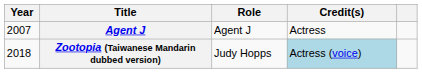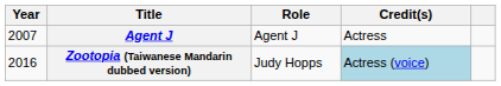 <table class="wikitable sortable plainrowheaders">
 <tr>
 <th scope="col" style="width:3em">Year</th>
 <th scope="col" style="width:20em">Title</th>
 <th scope="col" style="width:8em">Role</th>
 <th scope="col" style="width:12em">Credit(s)</th>
 <th scope="col" style="width:2em" class="unsortable"></th>
 </tr>
 <tr>
 <td>2007</td>
 <th scope="row"><em><a href='#'>Agent J</a></em></th>
 <td>Agent J</td>
 <td>Actress</td>
 <td style="text-align: center;"></td>
 </tr>
 <tr>
-<td>2018</td>
+<td>2016</td>
 <th scope="row"><em><a href='#'>Zootopia</a></em> <small>(Taiwanese Mandarin dubbed version)</small></th>
 <td>Judy Hopps</td>
 <td style="background: lightblue;">Actress (<a href='#'>voice</a>)</td>
 <td style="text-align: center;"></td>
 </tr>
 </table>
